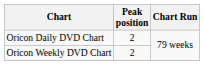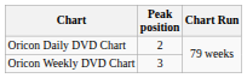 <table class="wikitable" style="text-align:center;">
 <tr>
 <th>Chart</th>
 <th>Peak<br>position</th>
 <th>Chart Run</th>
 </tr>
 <tr>
 <td align="left">Oricon Daily DVD Chart</td>
 <td>2</td>
 <td rowspan="2">79 weeks</td>
 </tr>
 <tr>
 <td align="left">Oricon Weekly DVD Chart</td>
-<td>2</td>
+<td>3</td>
 </tr>
 </table>
